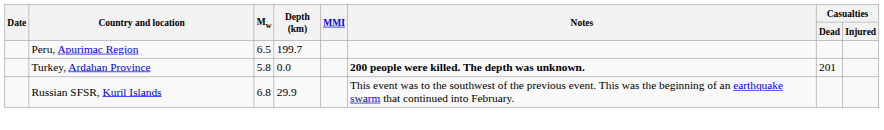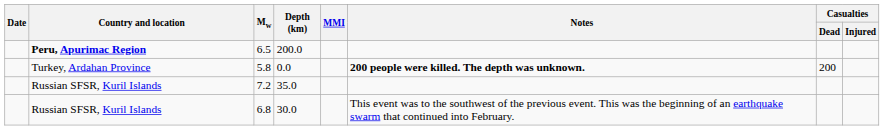 <table class="wikitable sortable sort-under" style="border:1px black; margin-left:1em;">
 <tr>
 <th rowspan="2"><small>Date</small></th>
 <th rowspan="2" style="width: 310px"><small>Country and location</small></th>
 <th rowspan="2"><small>M<sub>w</sub></small></th>
 <th rowspan="2"><small>Depth (km)</small></th>
 <th rowspan="2"><small><a href='#'>MMI</a></small></th>
 <th rowspan="2" class="unsortable"><small>Notes</small></th>
 <th colspan="2"><small>Casualties</small></th>
 </tr>
 <tr>
 <th><small>Dead</small></th>
 <th><small>Injured</small></th>
 </tr>
 <tr>
 <td></td>
-<td>Peru, <a href='#'>Apurimac Region</a></td>
+<td><strong>Peru, <a href='#'>Apurimac Region</a></strong></td>
 <td>6.5</td>
-<td>199.7</td>
+<td>200.0</td>
 <td></td>
 <td></td>
 <td></td>
 <td></td>
 </tr>
 <tr>
 <td></td>
 <td>Turkey, <a href='#'>Ardahan Province</a></td>
 <td>5.8</td>
 <td>0.0</td>
 <td></td>
 <td><strong>200 people were killed. The depth was unknown.</strong></td>
-<td>201</td>
+<td>200</td>
+<td></td>
+</tr>
+<tr>
+<td></td>
+<td>Russian SFSR, <a href='#'>Kuril Islands</a></td>
+<td>7.2</td>
+<td>35.0</td>
+<td></td>
+<td></td>
+<td></td>
 <td></td>
 </tr>
 <tr>
 <td></td>
 <td>Russian SFSR, <a href='#'>Kuril Islands</a></td>
 <td>6.8</td>
-<td>29.9</td>
+<td>30.0</td>
 <td></td>
 <td>This event was to the southwest of the previous event. This was the beginning of an <a href='#'>earthquake swarm</a> that continued into February.</td>
 <td></td>
 <td></td>
 </tr>
 </table>
